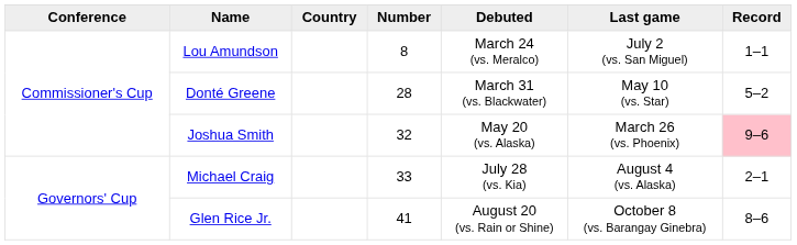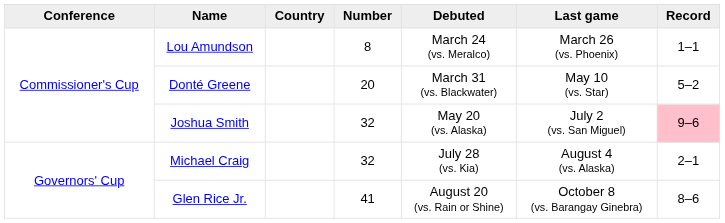 <table border=1 style="border-collapse:collapse; text-align: center; width: 100%" bordercolor="#DFDFDF"  cellpadding="5">
 <tr>
 </tr>
 <tr bgcolor="eeeeee">
 <th>Conference</th>
 <th>Name</th>
 <th>Country</th>
 <th>Number</th>
 <th>Debuted</th>
 <th>Last game</th>
 <th>Record</th>
 </tr>
 <tr>
 <td rowspan=3><a href='#'>Commissioner's Cup</a></td>
 <td><a href='#'>Lou Amundson</a></td>
 <td></td>
 <td>8</td>
 <td>March 24<br><small>(vs. Meralco)</small></td>
-<td>July 2<br><small>(vs. San Miguel)</small></td>
+<td>March 26<br><small>(vs. Phoenix)</small></td>
 <td>1–1</td>
 </tr>
 <tr>
 <td><a href='#'>Donté Greene</a></td>
 <td></td>
-<td>28</td>
+<td>20</td>
 <td>March 31<br><small>(vs. Blackwater)</small></td>
 <td>May 10<br><small>(vs. Star)</small></td>
 <td>5–2</td>
 </tr>
 <tr>
 <td><a href='#'>Joshua Smith</a></td>
 <td></td>
 <td>32</td>
 <td>May 20<br><small>(vs. Alaska)</small></td>
-<td>March 26<br><small>(vs. Phoenix)</small></td>
+<td>July 2<br><small>(vs. San Miguel)</small></td>
 <td style="background: pink;">9–6</td>
 </tr>
 <tr>
 <td rowspan=2><a href='#'>Governors' Cup</a></td>
 <td><a href='#'>Michael Craig</a></td>
 <td></td>
-<td>33</td>
+<td>32</td>
 <td>July 28<br><small>(vs. Kia)</small></td>
 <td>August 4<br><small>(vs. Alaska)</small></td>
 <td>2–1</td>
 </tr>
 <tr>
 <td><a href='#'>Glen Rice Jr.</a></td>
 <td></td>
 <td>41</td>
 <td>August 20<br><small>(vs. Rain or Shine)</small></td>
 <td>October 8<br><small>(vs. Barangay Ginebra)</small></td>
 <td>8–6</td>
 </tr>
 </table>
